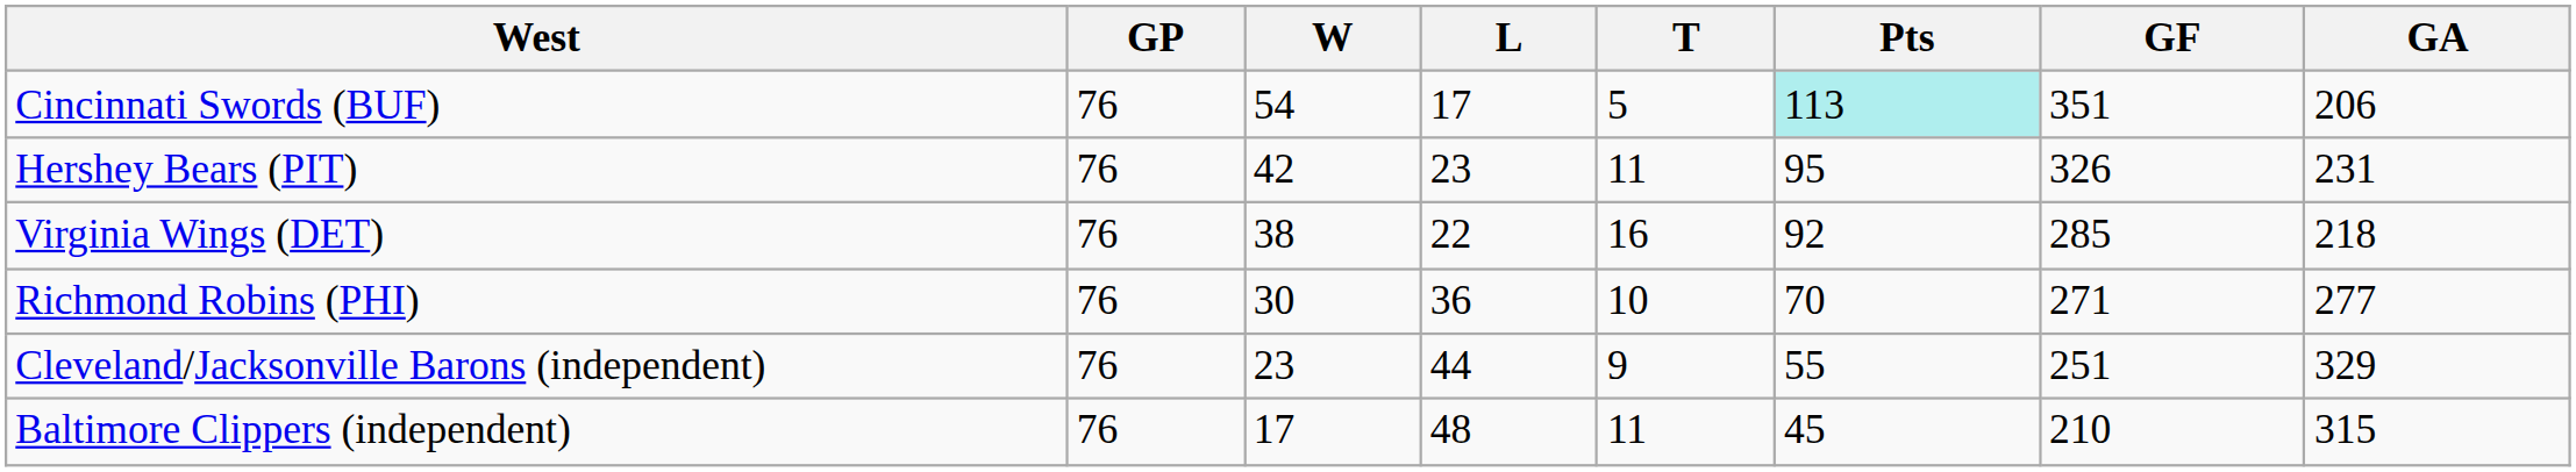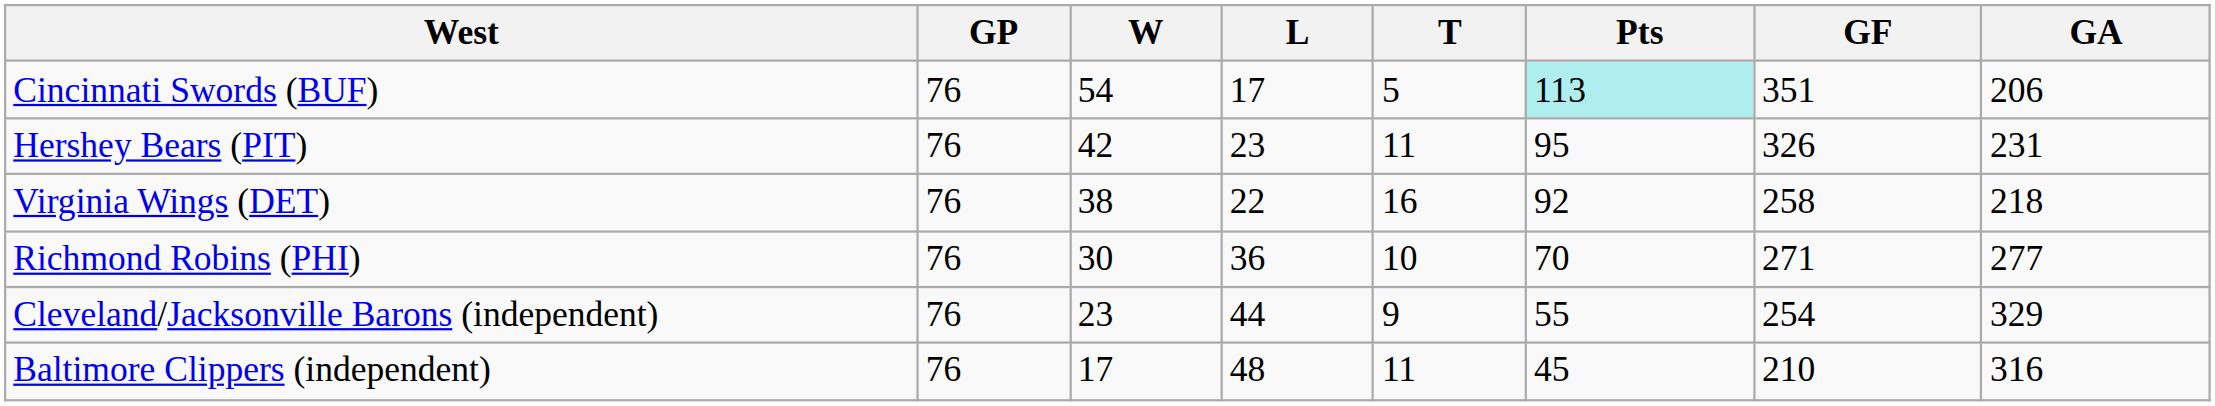 <table class="wikitable">
 <tr>
 <th bgcolor="#DDDDFF" width="30%">West</th>
 <th bgcolor="#DDDDFF" width="5%">GP</th>
 <th bgcolor="#DDDDFF" width="5%">W</th>
 <th bgcolor="#DDDDFF" width="5%">L</th>
 <th bgcolor="#DDDDFF" width="5%">T</th>
 <th bgcolor="#DDDDFF" width="7.5%">Pts</th>
 <th bgcolor="#DDDDFF" width="7.5%">GF</th>
 <th bgcolor="#DDDDFF" width="7.5%">GA</th>
 </tr>
 <tr>
 <td><a href='#'>Cincinnati Swords</a> (<a href='#'>BUF</a>)</td>
 <td>76</td>
 <td>54</td>
 <td>17</td>
 <td>5</td>
 <td style="background: paleturquoise;">113</td>
 <td>351</td>
 <td>206</td>
 </tr>
 <tr>
 <td><a href='#'>Hershey Bears</a> (<a href='#'>PIT</a>)</td>
 <td>76</td>
 <td>42</td>
 <td>23</td>
 <td>11</td>
 <td>95</td>
 <td>326</td>
 <td>231</td>
 </tr>
 <tr>
 <td><a href='#'>Virginia Wings</a> (<a href='#'>DET</a>)</td>
 <td>76</td>
 <td>38</td>
 <td>22</td>
 <td>16</td>
 <td>92</td>
-<td>285</td>
+<td>258</td>
 <td>218</td>
 </tr>
 <tr>
 <td><a href='#'>Richmond Robins</a> (<a href='#'>PHI</a>)</td>
 <td>76</td>
 <td>30</td>
 <td>36</td>
 <td>10</td>
 <td>70</td>
 <td>271</td>
 <td>277</td>
 </tr>
 <tr>
 <td><a href='#'>Cleveland</a>/<a href='#'>Jacksonville Barons</a> (independent)</td>
 <td>76</td>
 <td>23</td>
 <td>44</td>
 <td>9</td>
 <td>55</td>
-<td>251</td>
+<td>254</td>
 <td>329</td>
 </tr>
 <tr>
 <td><a href='#'>Baltimore Clippers</a> (independent)</td>
 <td>76</td>
 <td>17</td>
 <td>48</td>
 <td>11</td>
 <td>45</td>
 <td>210</td>
-<td>315</td>
+<td>316</td>
 </tr>
 </table>
